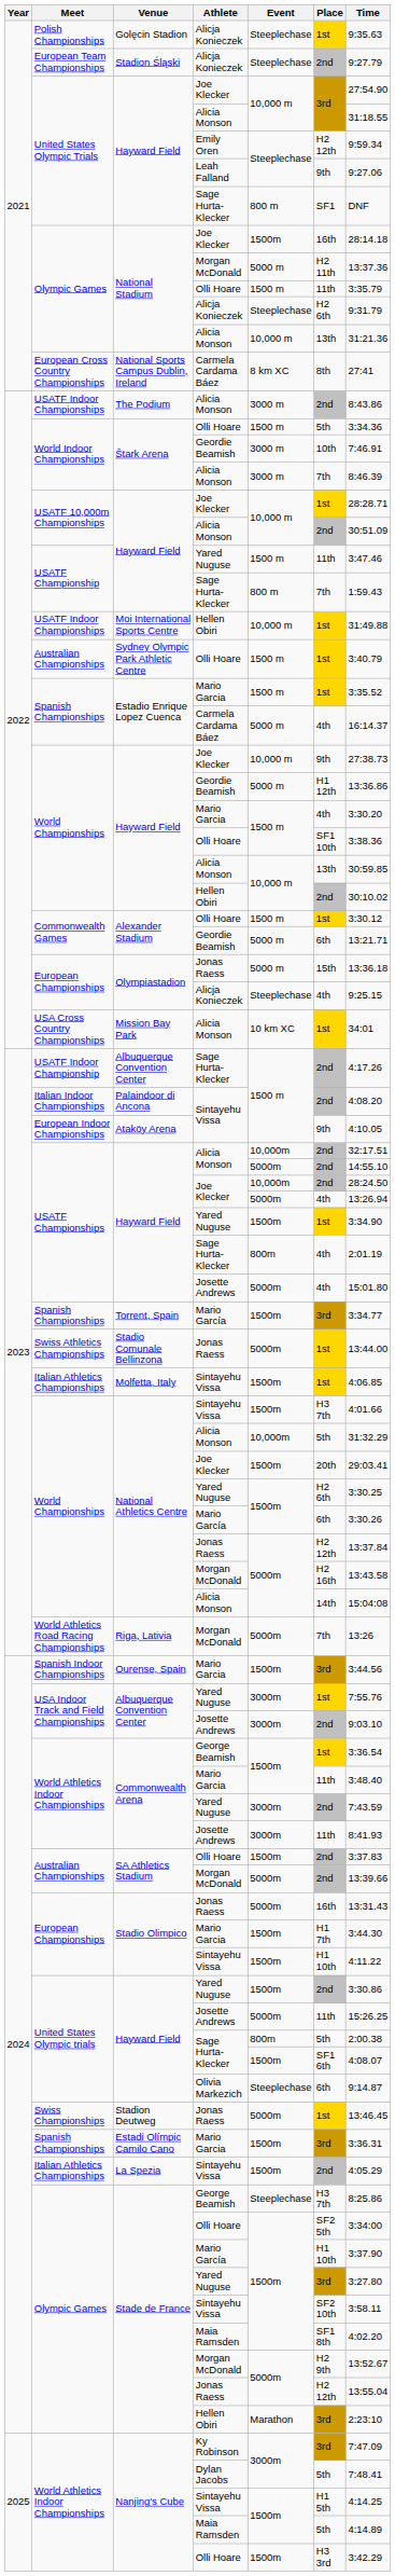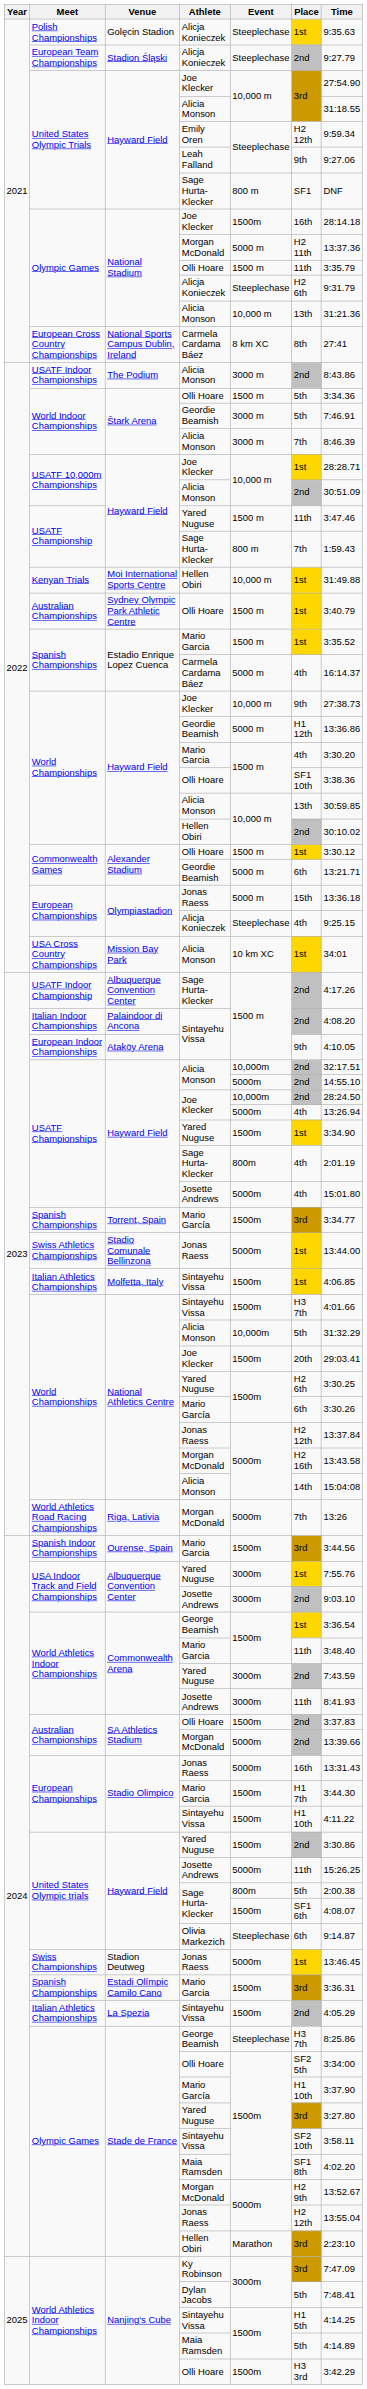 <table class="wikitable sortable">
 <tr>
 <th>Year</th>
 <th>Meet</th>
 <th>Venue</th>
 <th>Athlete</th>
 <th>Event</th>
 <th>Place</th>
 <th>Time</th>
 </tr>
 <tr>
 <td rowspan=13>2021</td>
 <td><a href='#'>Polish Championships</a></td>
 <td>Golęcin Stadion</td>
 <td>Alicja Konieczek</td>
 <td>Steeplechase</td>
 <td bgcolor=gold>1st</td>
 <td>9:35.63</td>
 </tr>
 <tr>
 <td><a href='#'>European Team Championships</a></td>
 <td><a href='#'>Stadion Śląski</a></td>
 <td>Alicja Konieczek</td>
 <td>Steeplechase</td>
 <td bgcolor=silver>2nd</td>
 <td>9:27.79</td>
 </tr>
 <tr>
 <td rowspan=5><a href='#'>United States Olympic Trials</a></td>
 <td rowspan=5><a href='#'>Hayward Field</a></td>
 <td>Joe Klecker</td>
 <td rowspan=2>10,000 m</td>
 <td rowspan=2 bgcolor=cc9900>3rd</td>
 <td>27:54.90</td>
 </tr>
 <tr>
 <td>Alicia Monson</td>
 <td>31:18.55</td>
 </tr>
 <tr>
 <td>Emily Oren</td>
 <td rowspan=2>Steeplechase</td>
 <td>H2 12th</td>
 <td>9:59.34</td>
 </tr>
 <tr>
 <td>Leah Falland</td>
 <td>9th</td>
 <td>9:27.06</td>
 </tr>
 <tr>
 <td>Sage Hurta-Klecker</td>
 <td>800 m</td>
 <td>SF1</td>
 <td>DNF</td>
 </tr>
 <tr>
 <td rowspan=5><a href='#'>Olympic Games</a></td>
 <td rowspan=5><a href='#'>National Stadium</a></td>
 <td>Joe Klecker</td>
 <td>1500m</td>
 <td>16th</td>
 <td>28:14.18</td>
 </tr>
 <tr>
 <td>Morgan McDonald</td>
 <td>5000 m</td>
 <td>H2 11th</td>
 <td>13:37.36</td>
 </tr>
 <tr>
 <td>Olli Hoare</td>
 <td>1500 m</td>
 <td>11th</td>
 <td>3:35.79</td>
 </tr>
 <tr>
 <td>Alicja Konieczek</td>
 <td>Steeplechase</td>
 <td>H2 6th</td>
 <td>9:31.79</td>
 </tr>
 <tr>
 <td>Alicia Monson</td>
 <td>10,000 m</td>
 <td>13th</td>
 <td>31:21.36</td>
 </tr>
 <tr>
 <td><a href='#'>European Cross Country Championships</a></td>
 <td><a href='#'>National Sports Campus Dublin, Ireland</a></td>
 <td>Carmela Cardama Báez</td>
 <td>8 km XC</td>
 <td>8th</td>
 <td>27:41</td>
 </tr>
 <tr>
 <td rowspan=23>2022</td>
 <td><a href='#'>USATF Indoor Championships</a></td>
 <td><a href='#'>The Podium</a></td>
 <td>Alicia Monson</td>
 <td>3000 m</td>
 <td bgcolor=silver>2nd</td>
 <td>8:43.86</td>
 </tr>
 <tr>
 <td rowspan=3><a href='#'>World Indoor Championships</a></td>
 <td rowspan=3><a href='#'>Štark Arena</a></td>
 <td>Olli Hoare</td>
 <td>1500 m</td>
 <td>5th</td>
 <td>3:34.36</td>
 </tr>
 <tr>
 <td>Geordie Beamish</td>
 <td>3000 m</td>
-<td>10th</td>
+<td>5th</td>
 <td>7:46.91</td>
 </tr>
 <tr>
 <td>Alicia Monson</td>
 <td>3000 m</td>
 <td>7th</td>
 <td>8:46.39</td>
 </tr>
 <tr>
 <td rowspan=2><a href='#'>USATF 10,000m Championships</a></td>
 <td rowspan=4><a href='#'>Hayward Field</a></td>
 <td>Joe Klecker</td>
 <td rowspan=2>10,000 m</td>
 <td bgcolor=gold>1st</td>
 <td>28:28.71</td>
 </tr>
 <tr>
 <td>Alicia Monson</td>
 <td bgcolor=silver>2nd</td>
 <td>30:51.09</td>
 </tr>
 <tr>
 <td rowspan=2><a href='#'>USATF Championship</a></td>
 <td>Yared Nuguse</td>
 <td>1500 m</td>
 <td>11th</td>
 <td>3:47.46</td>
 </tr>
 <tr>
 <td>Sage Hurta-Klecker</td>
 <td>800 m</td>
 <td>7th</td>
 <td>1:59.43</td>
 </tr>
 <tr>
-<td><a href='#'>USATF Indoor Championships</a></td>
+<td><a href='#'>Kenyan Trials</a></td>
 <td><a href='#'>Moi International Sports Centre</a></td>
 <td>Hellen Obiri</td>
 <td>10,000 m</td>
 <td bgcolor=gold>1st</td>
 <td>31:49.88</td>
 </tr>
 <tr>
 <td><a href='#'>Australian Championships</a></td>
 <td><a href='#'>Sydney Olympic Park Athletic Centre</a></td>
 <td>Olli Hoare</td>
 <td>1500 m</td>
 <td bgcolor=gold>1st</td>
 <td>3:40.79</td>
 </tr>
 <tr>
 <td rowspan=2><a href='#'>Spanish Championships</a></td>
 <td rowspan=2>Estadio Enrique Lopez Cuenca</td>
 <td>Mario Garcia</td>
 <td>1500 m</td>
 <td bgcolor=gold>1st</td>
 <td>3:35.52</td>
 </tr>
 <tr>
 <td>Carmela Cardama Báez</td>
 <td>5000 m</td>
 <td>4th</td>
 <td>16:14.37</td>
 </tr>
 <tr>
 <td rowspan=6><a href='#'>World Championships</a></td>
 <td rowspan=6><a href='#'>Hayward Field</a></td>
 <td>Joe Klecker</td>
 <td>10,000 m</td>
 <td>9th</td>
 <td>27:38.73</td>
 </tr>
 <tr>
 <td>Geordie Beamish</td>
 <td>5000 m</td>
 <td>H1 12th</td>
 <td>13:36.86</td>
 </tr>
 <tr>
 <td>Mario Garcia</td>
 <td rowspan=2>1500 m</td>
 <td>4th</td>
 <td>3:30.20</td>
 </tr>
 <tr>
 <td>Olli Hoare</td>
 <td>SF1 10th</td>
 <td>3:38.36</td>
 </tr>
 <tr>
 <td>Alicia Monson</td>
 <td rowspan=2>10,000 m</td>
 <td>13th</td>
 <td>30:59.85</td>
 </tr>
 <tr>
 <td>Hellen Obiri</td>
 <td bgcolor=silver>2nd</td>
 <td>30:10.02</td>
 </tr>
 <tr>
 <td rowspan=2><a href='#'>Commonwealth Games</a></td>
 <td rowspan=2><a href='#'>Alexander Stadium</a></td>
 <td>Olli Hoare</td>
 <td>1500 m</td>
 <td bgcolor=gold>1st</td>
 <td>3:30.12</td>
 </tr>
 <tr>
 <td>Geordie Beamish</td>
 <td>5000 m</td>
 <td>6th</td>
 <td>13:21.71</td>
 </tr>
 <tr>
 <td rowspan=2><a href='#'>European Championships</a></td>
 <td rowspan=2><a href='#'>Olympiastadion</a></td>
 <td>Jonas Raess</td>
 <td>5000 m</td>
 <td>15th</td>
 <td>13:36.18</td>
 </tr>
 <tr>
 <td>Alicja Konieczek</td>
 <td>Steeplechase</td>
 <td>4th</td>
 <td>9:25.15</td>
 </tr>
 <tr>
 <td><a href='#'>USA Cross Country Championships</a></td>
 <td><a href='#'>Mission Bay Park</a></td>
 <td>Alicia Monson</td>
 <td>10 km XC</td>
 <td bgcolor=gold>1st</td>
 <td>34:01</td>
 </tr>
 <tr>
 <td rowspan="22">2023</td>
 <td><a href='#'>USATF Indoor Championship</a></td>
 <td><a href='#'>Albuquerque Convention Center</a></td>
 <td>Sage Hurta-Klecker</td>
 <td rowspan="3">1500 m</td>
 <td bgcolor=silver>2nd</td>
 <td>4:17.26</td>
 </tr>
 <tr>
 <td><a href='#'>Italian Indoor Championships</a></td>
 <td><a href='#'>Palaindoor di Ancona</a></td>
 <td rowspan="2">Sintayehu Vissa</td>
 <td bgcolor=silver>2nd</td>
 <td>4:08.20</td>
 </tr>
 <tr>
 <td><a href='#'>European Indoor Championships</a></td>
 <td><a href='#'>Ataköy Arena</a></td>
 <td>9th</td>
 <td>4:10.05</td>
 </tr>
 <tr>
 <td rowspan="7"><a href='#'>USATF Championships</a></td>
 <td rowspan="7"><a href='#'>Hayward Field</a></td>
 <td rowspan="2">Alicia Monson</td>
 <td>10,000m</td>
 <td bgcolor=silver>2nd</td>
 <td>32:17.51</td>
 </tr>
 <tr>
 <td>5000m</td>
 <td bgcolor=silver>2nd</td>
 <td>14:55.10</td>
 </tr>
 <tr>
 <td rowspan="2">Joe Klecker</td>
 <td>10,000m</td>
 <td bgcolor="silver">2nd</td>
 <td>28:24.50</td>
 </tr>
 <tr>
 <td>5000m</td>
 <td>4th</td>
 <td>13:26.94</td>
 </tr>
 <tr>
 <td>Yared Nuguse</td>
 <td>1500m</td>
 <td bgcolor=gold>1st</td>
 <td>3:34.90</td>
 </tr>
 <tr>
 <td>Sage Hurta-Klecker</td>
 <td>800m</td>
 <td>4th</td>
 <td>2:01.19</td>
 </tr>
 <tr>
 <td>Josette Andrews</td>
 <td>5000m</td>
 <td>4th</td>
 <td>15:01.80</td>
 </tr>
 <tr>
 <td><a href='#'>Spanish Championships</a></td>
 <td><a href='#'>Torrent, Spain</a></td>
 <td>Mario García</td>
 <td>1500m</td>
 <td bgcolor=cc9900>3rd</td>
 <td>3:34.77</td>
 </tr>
 <tr>
 <td><a href='#'>Swiss Athletics Championships</a></td>
 <td><a href='#'>Stadio Comunale Bellinzona</a></td>
 <td>Jonas Raess</td>
 <td>5000m</td>
 <td bgcolor=gold>1st</td>
 <td>13:44.00</td>
 </tr>
 <tr>
 <td><a href='#'>Italian Athletics Championships</a></td>
 <td><a href='#'>Molfetta, Italy</a></td>
 <td>Sintayehu Vissa</td>
 <td>1500m</td>
 <td bgcolor=gold>1st</td>
 <td>4:06.85</td>
 </tr>
 <tr>
 <td rowspan="8"><a href='#'>World Championships</a></td>
 <td rowspan="8"><a href='#'>National Athletics Centre</a></td>
 <td>Sintayehu Vissa</td>
 <td>1500m</td>
 <td>H3 7th</td>
 <td>4:01.66</td>
 </tr>
 <tr>
 <td>Alicia Monson</td>
 <td>10,000m</td>
 <td>5th</td>
 <td>31:32.29</td>
 </tr>
 <tr>
 <td>Joe Klecker</td>
 <td>1500m</td>
 <td>20th</td>
 <td>29:03.41</td>
 </tr>
 <tr>
 <td>Yared Nuguse</td>
 <td rowspan="2">1500m</td>
 <td>H2 6th</td>
 <td>3:30.25</td>
 </tr>
 <tr>
 <td>Mario García</td>
 <td>6th</td>
 <td>3:30.26</td>
 </tr>
 <tr>
 <td>Jonas Raess</td>
 <td rowspan="3">5000m</td>
 <td>H2 12th</td>
 <td>13:37.84</td>
 </tr>
 <tr>
 <td>Morgan McDonald</td>
 <td>H2 16th</td>
 <td>13:43.58</td>
 </tr>
 <tr>
 <td>Alicia Monson</td>
 <td>14th</td>
 <td>15:04:08</td>
 </tr>
 <tr>
 <td><a href='#'>World Athletics Road Racing Championships</a></td>
 <td><a href='#'>Riga, Lativia</a></td>
 <td>Morgan McDonald</td>
 <td>5000m</td>
 <td>7th</td>
 <td>13:26</td>
 </tr>
 <tr>
 <td rowspan="29">2024</td>
 <td><a href='#'>Spanish Indoor Championships</a></td>
 <td><a href='#'>Ourense, Spain</a></td>
 <td>Mario Garcia</td>
 <td>1500m</td>
 <td bgcolor=cc9900>3rd</td>
 <td>3:44.56</td>
 </tr>
 <tr>
 <td rowspan="2"><a href='#'>USA Indoor Track and Field Championships</a></td>
 <td rowspan="2"><a href='#'>Albuquerque Convention Center</a></td>
 <td>Yared Nuguse</td>
 <td>3000m</td>
 <td bgcolor="gold">1st</td>
 <td>7:55.76</td>
 </tr>
 <tr>
 <td>Josette Andrews</td>
 <td>3000m</td>
 <td bgcolor="silver">2nd</td>
 <td>9:03.10</td>
 </tr>
 <tr>
 <td rowspan="4"><a href='#'>World Athletics Indoor Championships</a></td>
 <td rowspan="4"><a href='#'>Commonwealth Arena</a></td>
 <td>George Beamish</td>
 <td rowspan="2">1500m</td>
 <td bgcolor="gold">1st</td>
 <td>3:36.54</td>
 </tr>
 <tr>
 <td>Mario Garcia</td>
 <td>11th</td>
 <td>3:48.40</td>
 </tr>
 <tr>
 <td>Yared Nuguse</td>
 <td>3000m</td>
 <td bgcolor="silver">2nd</td>
 <td>7:43.59</td>
 </tr>
 <tr>
 <td>Josette Andrews</td>
 <td>3000m</td>
 <td>11th</td>
 <td>8:41.93</td>
 </tr>
 <tr>
 <td rowspan="2"><a href='#'>Australian Championships</a></td>
 <td rowspan="2"><a href='#'>SA Athletics Stadium</a></td>
 <td>Olli Hoare</td>
 <td>1500m</td>
 <td bgcolor=silver>2nd</td>
 <td>3:37.83</td>
 </tr>
 <tr>
 <td>Morgan McDonald</td>
 <td>5000m</td>
 <td bgcolor=silver>2nd</td>
 <td>13:39.66</td>
 </tr>
 <tr>
 <td rowspan="3"><a href='#'>European Championships</a></td>
 <td rowspan="3"><a href='#'>Stadio Olimpico</a></td>
 <td>Jonas Raess</td>
 <td>5000m</td>
 <td>16th</td>
 <td>13:31.43</td>
 </tr>
 <tr>
 <td>Mario Garcia</td>
 <td>1500m</td>
 <td>H1 7th</td>
 <td>3:44.30</td>
 </tr>
 <tr>
 <td>Sintayehu Vissa</td>
 <td>1500m</td>
 <td>H1 10th</td>
 <td>4:11.22</td>
 </tr>
 <tr>
 <td rowspan="5"><a href='#'>United States Olympic trials</a></td>
 <td rowspan="5"><a href='#'>Hayward Field</a></td>
 <td>Yared Nuguse</td>
 <td>1500m</td>
 <td bgcolor=silver>2nd</td>
 <td>3:30.86</td>
 </tr>
 <tr>
 <td>Josette Andrews</td>
 <td>5000m</td>
 <td>11th</td>
 <td>15:26.25</td>
 </tr>
 <tr>
 <td rowspan="2">Sage Hurta-Klecker</td>
 <td>800m</td>
 <td>5th</td>
 <td>2:00.38</td>
 </tr>
 <tr>
 <td>1500m</td>
 <td>SF1 6th</td>
 <td>4:08.07</td>
 </tr>
 <tr>
 <td>Olivia Markezich</td>
 <td>Steeplechase</td>
 <td>6th</td>
 <td>9:14.87</td>
 </tr>
 <tr>
 <td><a href='#'>Swiss Championships</a></td>
 <td>Stadion Deutweg</td>
 <td>Jonas Raess</td>
 <td>5000m</td>
 <td bgcolor="gold">1st</td>
 <td>13:46.45</td>
 </tr>
 <tr>
 <td><a href='#'>Spanish Championships</a></td>
 <td><a href='#'>Estadi Olímpic Camilo Cano</a></td>
 <td>Mario Garcia</td>
 <td>1500m</td>
 <td bgcolor=cc9900>3rd</td>
 <td>3:36.31</td>
 </tr>
 <tr>
 <td><a href='#'>Italian Athletics Championships</a></td>
 <td><a href='#'>La Spezia</a></td>
 <td>Sintayehu Vissa</td>
 <td>1500m</td>
 <td bgcolor=silver>2nd</td>
 <td>4:05.29</td>
 </tr>
 <tr>
 <td rowspan="9"><a href='#'>Olympic Games</a></td>
 <td rowspan="9"><a href='#'>Stade de France</a></td>
 <td>George Beamish</td>
 <td>Steeplechase</td>
 <td>H3 7th</td>
 <td>8:25.86</td>
 </tr>
 <tr>
 <td>Olli Hoare</td>
 <td rowspan="5">1500m</td>
 <td>SF2 5th</td>
 <td>3:34:00</td>
 </tr>
 <tr>
 <td>Mario García</td>
 <td>H1 10th</td>
 <td>3:37.90</td>
 </tr>
 <tr>
 <td>Yared Nuguse</td>
 <td bgcolor=cc9900>3rd</td>
 <td>3:27.80</td>
 </tr>
 <tr>
 <td>Sintayehu Vissa</td>
 <td>SF2 10th</td>
 <td>3:58.11</td>
 </tr>
 <tr>
 <td>Maia Ramsden</td>
 <td>SF1 8th</td>
 <td>4:02.20</td>
 </tr>
 <tr>
 <td>Morgan McDonald</td>
 <td rowspan="2">5000m</td>
 <td>H2 9th</td>
 <td>13:52.67</td>
 </tr>
 <tr>
 <td>Jonas Raess</td>
 <td>H2 12th</td>
 <td>13:55.04</td>
 </tr>
 <tr>
 <td>Hellen Obiri</td>
 <td>Marathon</td>
 <td bgcolor=cc9900>3rd</td>
 <td>2:23:10</td>
 </tr>
 <tr>
 <td rowspan="5">2025</td>
 <td rowspan="5"><a href='#'>World Athletics Indoor Championships</a></td>
 <td rowspan="5"><a href='#'>Nanjing's Cube</a></td>
 <td>Ky Robinson</td>
 <td rowspan="2">3000m</td>
 <td bgcolor=cc9900>3rd</td>
 <td>7:47.09</td>
 </tr>
 <tr>
 <td>Dylan Jacobs</td>
 <td>5th</td>
 <td>7:48.41</td>
 </tr>
 <tr>
 <td>Sintayehu Vissa</td>
 <td rowspan="2">1500m</td>
 <td>H1 5th</td>
 <td>4:14.25</td>
 </tr>
 <tr>
 <td>Maia Ramsden</td>
 <td>5th</td>
 <td>4:14.89</td>
 </tr>
 <tr>
 <td>Olli Hoare</td>
 <td>1500m</td>
 <td>H3 3rd</td>
 <td>3:42.29</td>
 </tr>
 </table>
